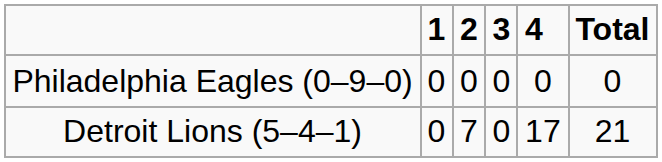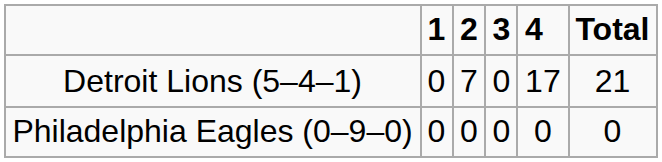 <table class="wikitable">
 <tr>
 <td></td>
 <td><strong>1</strong></td>
 <td><strong>2</strong></td>
 <td><strong>3</strong></td>
 <td><strong>4</strong></td>
 <td><strong>Total</strong></td>
 </tr>
 <tr align="center" bgcolor="">
+<td>Detroit Lions (5–4–1)</td>
+<td>0</td>
+<td>7</td>
+<td>0</td>
+<td>17</td>
+<td>21</td>
+</tr>
+<tr align="center" bgcolor="">
 <td>Philadelphia Eagles (0–9–0)</td>
 <td>0</td>
 <td>0</td>
 <td>0</td>
 <td>0</td>
 <td>0</td>
 </tr>
 <tr align="center" bgcolor="">
-<td>Detroit Lions (5–4–1)</td>
-<td>0</td>
-<td>7</td>
-<td>0</td>
-<td>17</td>
-<td>21</td>
-</tr>
-<tr align="center" bgcolor="">
 </tr>
 </table>
